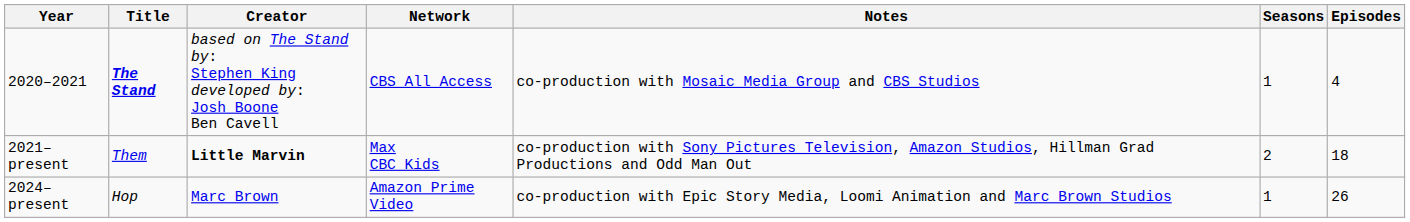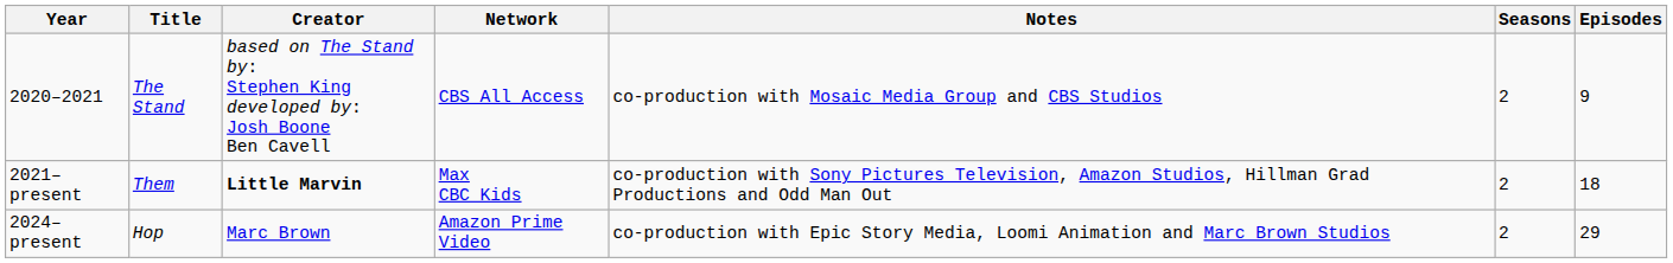 <table class="wikitable sortable">
 <tr>
 <th>Year</th>
 <th>Title</th>
 <th>Creator</th>
 <th>Network</th>
 <th>Notes</th>
 <th>Seasons</th>
 <th>Episodes</th>
 </tr>
 <tr>
 <td>2020–2021</td>
-<td><strong><em><a href='#'>The Stand</a></em></strong></td>
+<td><em><a href='#'>The Stand</a></em></td>
 <td><em>based on <a href='#'>The Stand</a> by</em>:<br><a href='#'>Stephen King</a><br><em>developed by</em>:<br><a href='#'>Josh Boone</a><br>Ben Cavell</td>
 <td><a href='#'>CBS All Access</a></td>
 <td>co-production with <a href='#'>Mosaic Media Group</a> and <a href='#'>CBS Studios</a></td>
-<td>1</td>
-<td>4</td>
+<td>2</td>
+<td>9</td>
 </tr>
 <tr>
 <td>2021–present</td>
 <td><em><a href='#'>Them</a></em></td>
 <td><strong>Little Marvin</strong></td>
 <td><a href='#'>Max</a><br><a href='#'>CBC Kids</a></td>
 <td>co-production with <a href='#'>Sony Pictures Television</a>, <a href='#'>Amazon Studios</a>, Hillman Grad Productions and Odd Man Out</td>
 <td>2</td>
 <td>18</td>
 </tr>
 <tr>
 <td>2024–present</td>
 <td><em>Hop</em></td>
 <td><a href='#'>Marc Brown</a></td>
 <td><a href='#'>Amazon Prime Video</a></td>
 <td>co-production with Epic Story Media, Loomi Animation and <a href='#'>Marc Brown Studios</a></td>
-<td>1</td>
-<td>26</td>
+<td>2</td>
+<td>29</td>
 </tr>
 </table>
